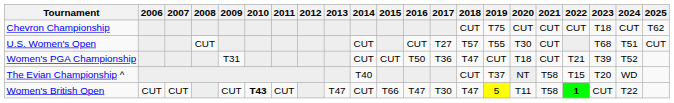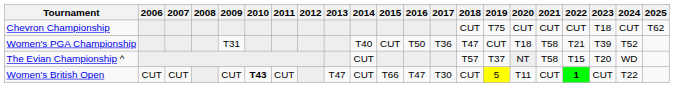 <table class="wikitable" style="font-size:95%;text-align:center;">
 <tr>
 <th>Tournament</th>
 <th>2006</th>
 <th>2007</th>
 <th>2008</th>
 <th>2009</th>
 <th>2010</th>
 <th>2011</th>
 <th>2012</th>
 <th>2013</th>
 <th>2014</th>
 <th>2015</th>
 <th>2016</th>
 <th>2017</th>
 <th>2018</th>
 <th>2019</th>
 <th>2020</th>
 <th>2021</th>
 <th>2022</th>
 <th>2023</th>
 <th>2024</th>
 <th>2025</th>
 </tr>
 <tr>
 <td align=left><a href='#'>Chevron Championship</a></td>
 <td style="background:#eeeeee;"></td>
 <td style="background:#eeeeee;"></td>
 <td style="background:#eeeeee;"></td>
 <td style="background:#eeeeee;"></td>
 <td style="background:#eeeeee;"></td>
 <td style="background:#eeeeee;"></td>
 <td style="background:#eeeeee;"></td>
 <td style="background:#eeeeee;"></td>
 <td style="background:#eeeeee;"></td>
 <td style="background:#eeeeee;"></td>
 <td style="background:#eeeeee;"></td>
 <td style="background:#eeeeee;"></td>
 <td>CUT</td>
 <td>T75</td>
 <td>CUT</td>
 <td>CUT</td>
 <td>CUT</td>
 <td>T18</td>
 <td>CUT</td>
 <td>T62</td>
 </tr>
 <tr>
-<td align=left><a href='#'>U.S. Women's Open</a></td>
-<td style="background:#eeeeee;"></td>
-<td style="background:#eeeeee;"></td>
-<td>CUT</td>
-<td style="background:#eeeeee;"></td>
-<td style="background:#eeeeee;"></td>
-<td style="background:#eeeeee;"></td>
-<td style="background:#eeeeee;"></td>
-<td style="background:#eeeeee;"></td>
-<td>CUT</td>
-<td style="background:#eeeeee;"></td>
-<td>CUT</td>
-<td>T27</td>
-<td>T57</td>
-<td>T55</td>
-<td>T30</td>
-<td>CUT</td>
-<td style="background:#eeeeee;"></td>
-<td>T68</td>
-<td>T51</td>
-<td>CUT</td>
-</tr>
-<tr>
 <td align=left><a href='#'>Women's PGA Championship</a></td>
 <td style="background:#eeeeee;"></td>
 <td style="background:#eeeeee;"></td>
 <td style="background:#eeeeee;"></td>
 <td>T31</td>
 <td style="background:#eeeeee;"></td>
 <td style="background:#eeeeee;"></td>
 <td style="background:#eeeeee;"></td>
 <td style="background:#eeeeee;"></td>
-<td>CUT</td>
+<td>T40</td>
 <td>CUT</td>
 <td>T50</td>
 <td>T36</td>
 <td>T47</td>
 <td>CUT</td>
 <td>T18</td>
-<td>CUT</td>
+<td>T58</td>
 <td>T21</td>
 <td>T39</td>
 <td>T52</td>
 <td></td>
 </tr>
 <tr>
 <td align=left><a href='#'>The Evian Championship</a> ^</td>
 <td style="background:#eeeeee;" colspan=7></td>
 <td style="background:#eeeeee;"></td>
-<td>T40</td>
+<td>CUT</td>
 <td style="background:#eeeeee;"></td>
 <td style="background:#eeeeee;"></td>
 <td style="background:#eeeeee;"></td>
-<td>CUT</td>
+<td>T57</td>
 <td>T37</td>
 <td style="background:#eeeeee;">NT</td>
 <td>T58</td>
 <td>T15</td>
 <td>T20</td>
 <td>WD</td>
 <td></td>
 </tr>
 <tr>
 <td align=left><a href='#'>Women's British Open</a></td>
 <td>CUT</td>
 <td>CUT</td>
 <td style="background:#eeeeee;"></td>
 <td>CUT</td>
 <td><strong>T43</strong></td>
 <td>CUT</td>
 <td style="background:#eeeeee;"></td>
 <td>T47</td>
 <td>CUT</td>
 <td>T66</td>
 <td>T47</td>
 <td>T30</td>
-<td>T47</td>
+<td>CUT</td>
 <td style="background:yellow;">5</td>
 <td>T11</td>
-<td>T58</td>
+<td>CUT</td>
 <td style="background:lime;"><strong>1</strong></td>
 <td>CUT</td>
 <td>T22</td>
 <td></td>
 </tr>
 </table>
